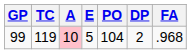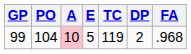 <table class="wikitable">
 <tr>
 <th><a href='#'>GP</a></th>
-<th><a href='#'>TC</a></th>
+<th><a href='#'>PO</a></th>
 <th><a href='#'>A</a></th>
 <th><a href='#'>E</a></th>
-<th><a href='#'>PO</a></th>
+<th><a href='#'>TC</a></th>
 <th><a href='#'>DP</a></th>
 <th><a href='#'>FA</a></th>
 </tr>
 <tr align=center>
 <td>99</td>
-<td>119</td>
+<td>104</td>
 <td style="background: pink;">10</td>
 <td>5</td>
-<td>104</td>
+<td>119</td>
 <td>2</td>
 <td>.968</td>
 </tr>
 </table>
